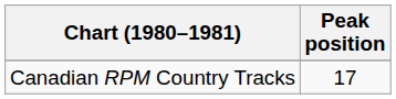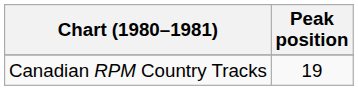 <table class="wikitable">
 <tr>
 <th align="left">Chart (1980–1981)</th>
 <th align="center">Peak<br>position</th>
 </tr>
 <tr>
 </tr>
 <tr>
 <td align="left">Canadian <em>RPM</em> Country Tracks</td>
-<td align="center">17</td>
+<td align="center">19</td>
 </tr>
 </table>
